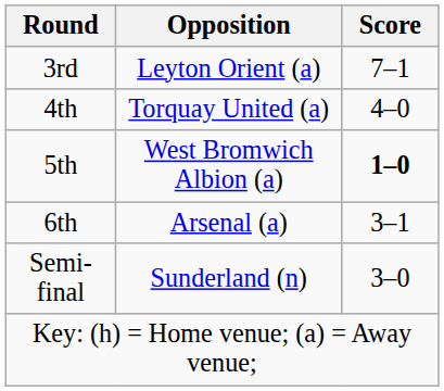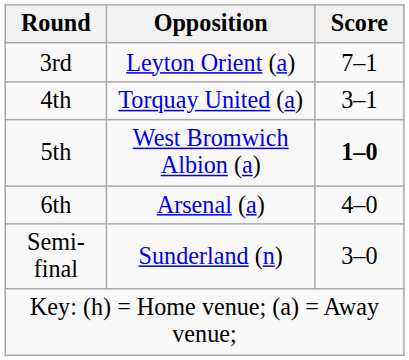 <table class="wikitable" style="text-align:center;margin-left:1em;float:right;width:30%">
 <tr>
 <th style="width:5%">Round</th>
 <th style="width:20%">Opposition</th>
 <th style="width:5%">Score</th>
 </tr>
 <tr>
 <td>3rd</td>
 <td><a href='#'>Leyton Orient</a> (<a href='#'>a</a>)</td>
 <td>7–1</td>
 </tr>
 <tr>
 <td>4th</td>
 <td><a href='#'>Torquay United</a> (<a href='#'>a</a>)</td>
-<td>4–0</td>
+<td>3–1</td>
 </tr>
 <tr>
 <td>5th</td>
 <td><a href='#'>West Bromwich Albion</a> (<a href='#'>a</a>)</td>
 <td><strong>1–0</strong></td>
 </tr>
 <tr>
 <td>6th</td>
 <td><a href='#'>Arsenal</a> (<a href='#'>a</a>)</td>
-<td>3–1</td>
+<td>4–0</td>
 </tr>
 <tr>
 <td>Semi-final</td>
 <td><a href='#'>Sunderland</a> (<a href='#'>n</a>)</td>
 <td>3–0</td>
 </tr>
 <tr>
 <td colspan="3">Key: (h) = Home venue; (a) = Away venue; </td>
 </tr>
 </table>
